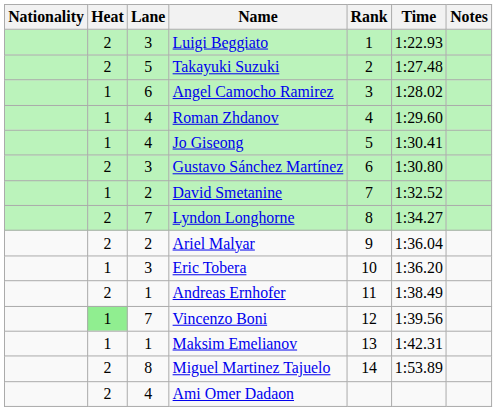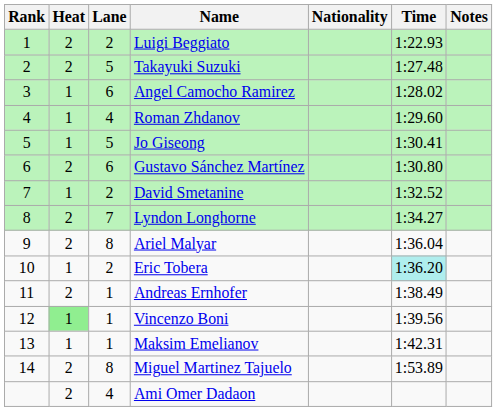 <table class="wikitable sortable" style="text-align:center">
 <tr>
-<th>Nationality</th>
+<th>Rank</th>
 <th>Heat</th>
 <th>Lane</th>
 <th>Name</th>
-<th>Rank</th>
+<th>Nationality</th>
 <th>Time</th>
 <th>Notes</th>
 </tr>
 <tr bgcolor=bbf3bb>
+<td>1</td>
+<td>2</td>
+<td>2</td>
+<td align=left><a href='#'>Luigi Beggiato</a></td>
 <td align=left></td>
-<td>2</td>
-<td>3</td>
-<td align=left><a href='#'>Luigi Beggiato</a></td>
-<td>1</td>
 <td>1:22.93</td>
 <td></td>
 </tr>
 <tr bgcolor=bbf3bb>
-<td align=left></td>
+<td>2</td>
 <td>2</td>
 <td>5</td>
 <td align=left><a href='#'>Takayuki Suzuki</a></td>
-<td>2</td>
+<td align=left></td>
 <td>1:27.48</td>
 <td></td>
 </tr>
 <tr bgcolor=bbf3bb>
-<td align=left></td>
+<td>3</td>
 <td>1</td>
 <td>6</td>
 <td align=left><a href='#'>Angel Camocho Ramirez</a></td>
-<td>3</td>
+<td align=left></td>
 <td>1:28.02</td>
 <td></td>
 </tr>
 <tr bgcolor=bbf3bb>
-<td align=left></td>
+<td>4</td>
 <td>1</td>
 <td>4</td>
 <td align=left><a href='#'>Roman Zhdanov</a></td>
-<td>4</td>
+<td align=left></td>
 <td>1:29.60</td>
 <td></td>
 </tr>
 <tr bgcolor=bbf3bb>
+<td>5</td>
+<td>1</td>
+<td>5</td>
+<td align=left><a href='#'>Jo Giseong</a></td>
 <td align=left></td>
-<td>1</td>
-<td>4</td>
-<td align=left><a href='#'>Jo Giseong</a></td>
-<td>5</td>
 <td>1:30.41</td>
 <td></td>
 </tr>
 <tr bgcolor=bbf3bb>
+<td>6</td>
+<td>2</td>
+<td>6</td>
+<td align=left><a href='#'>Gustavo Sánchez Martínez</a></td>
 <td align=left></td>
-<td>2</td>
-<td>3</td>
-<td align=left><a href='#'>Gustavo Sánchez Martínez</a></td>
-<td>6</td>
 <td>1:30.80</td>
 <td></td>
 </tr>
 <tr bgcolor=bbf3bb>
-<td align=left></td>
+<td>7</td>
 <td>1</td>
 <td>2</td>
 <td align=left><a href='#'>David Smetanine</a></td>
-<td>7</td>
+<td align=left></td>
 <td>1:32.52</td>
 <td></td>
 </tr>
 <tr bgcolor=bbf3bb>
-<td align=left></td>
+<td>8</td>
 <td>2</td>
 <td>7</td>
 <td align=left><a href='#'>Lyndon Longhorne</a></td>
-<td>8</td>
+<td align=left></td>
 <td>1:34.27</td>
 <td></td>
 </tr>
 <tr>
+<td>9</td>
+<td>2</td>
+<td>8</td>
+<td align=left><a href='#'>Ariel Malyar</a></td>
 <td align=left></td>
-<td>2</td>
-<td>2</td>
-<td align=left><a href='#'>Ariel Malyar</a></td>
-<td>9</td>
 <td>1:36.04</td>
 <td></td>
 </tr>
 <tr>
+<td>10</td>
+<td>1</td>
+<td>2</td>
+<td align=left><a href='#'>Eric Tobera</a></td>
 <td align=left></td>
-<td>1</td>
-<td>3</td>
-<td align=left><a href='#'>Eric Tobera</a></td>
-<td>10</td>
-<td>1:36.20</td>
+<td style="background: paleturquoise;">1:36.20</td>
 <td></td>
 </tr>
 <tr>
-<td align=left></td>
+<td>11</td>
 <td>2</td>
 <td>1</td>
 <td align=left><a href='#'>Andreas Ernhofer</a></td>
-<td>11</td>
+<td align=left></td>
 <td>1:38.49</td>
 <td></td>
 </tr>
 <tr>
+<td>12</td>
+<td style="background: lightgreen;">1</td>
+<td>1</td>
+<td align=left><a href='#'>Vincenzo Boni</a></td>
 <td align=left></td>
-<td style="background: lightgreen;">1</td>
-<td>7</td>
-<td align=left><a href='#'>Vincenzo Boni</a></td>
-<td>12</td>
 <td>1:39.56</td>
 <td></td>
 </tr>
 <tr>
-<td align=left></td>
+<td>13</td>
 <td>1</td>
 <td>1</td>
 <td align=left><a href='#'>Maksim Emelianov</a></td>
-<td>13</td>
+<td align=left></td>
 <td>1:42.31</td>
 <td></td>
 </tr>
 <tr>
-<td align=left></td>
+<td>14</td>
 <td>2</td>
 <td>8</td>
 <td align=left><a href='#'>Miguel Martinez Tajuelo</a></td>
-<td>14</td>
+<td align=left></td>
 <td>1:53.89</td>
 <td></td>
 </tr>
 <tr>
-<td align=left></td>
+<td></td>
 <td>2</td>
 <td>4</td>
 <td align=left><a href='#'>Ami Omer Dadaon</a></td>
-<td></td>
+<td align=left></td>
 <td></td>
 <td></td>
 </tr>
 </table>
